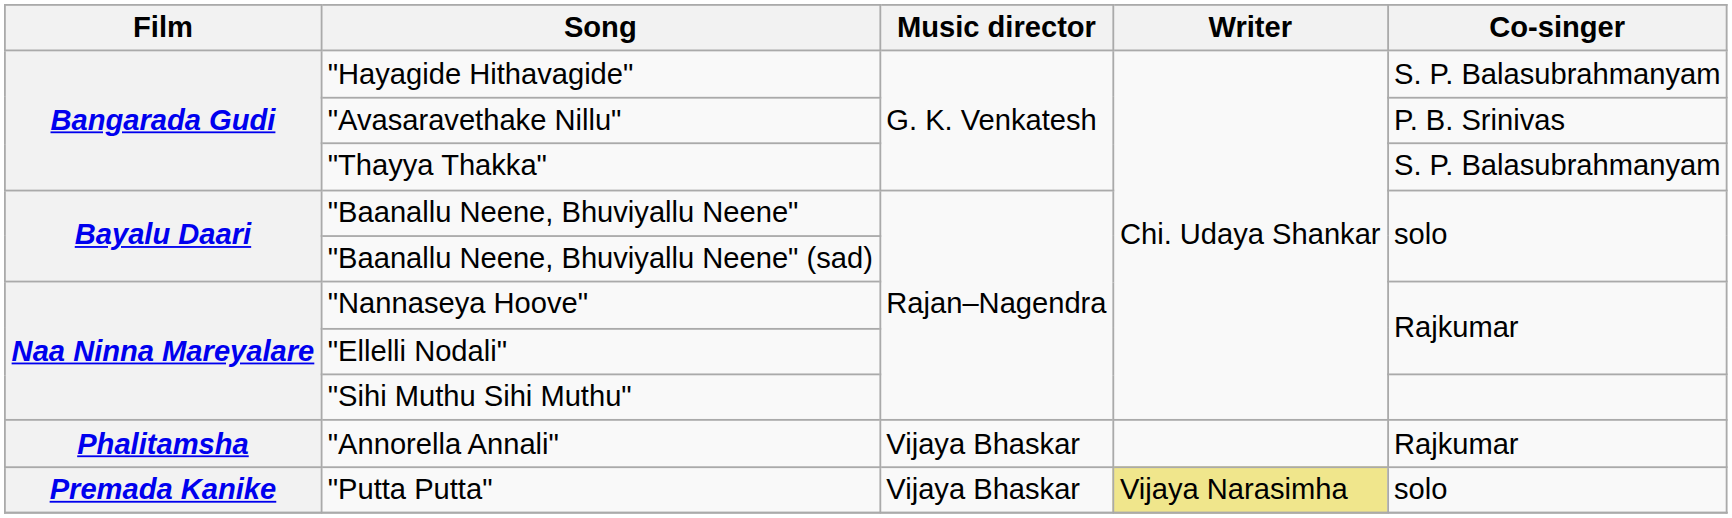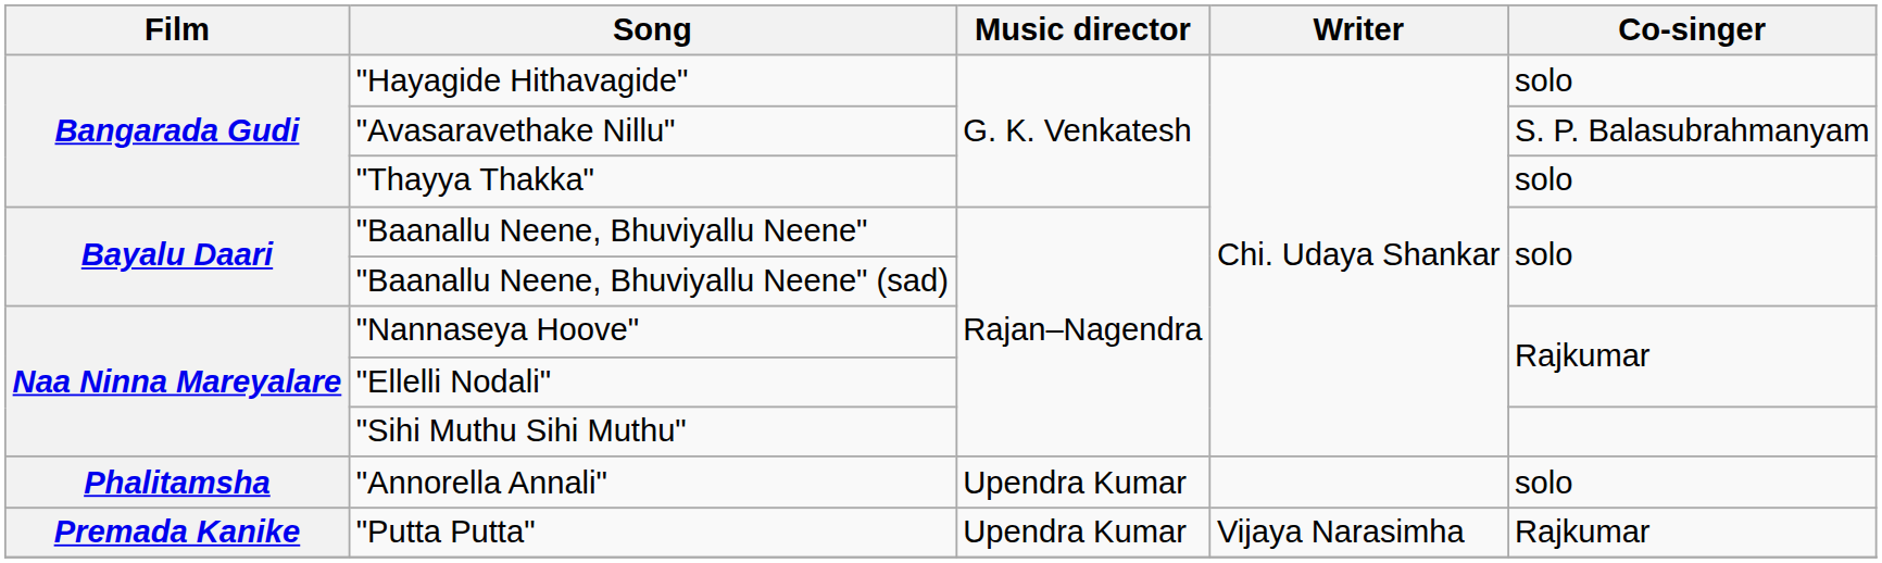 <table class="wikitable sortable">
 <tr>
 <th>Film</th>
 <th>Song</th>
 <th>Music director</th>
 <th>Writer</th>
 <th>Co-singer</th>
 </tr>
 <tr>
 <th Rowspan=3><em><a href='#'>Bangarada Gudi</a></em></th>
 <td>"Hayagide Hithavagide"</td>
 <td Rowspan=3>G. K. Venkatesh</td>
 <td rowspan=8>Chi. Udaya Shankar</td>
+<td rowspan=>solo</td>
+</tr>
+<tr>
+<td>"Avasaravethake Nillu"</td>
 <td>S. P. Balasubrahmanyam</td>
 </tr>
 <tr>
-<td>"Avasaravethake Nillu"</td>
-<td>P. B. Srinivas</td>
-</tr>
-<tr>
 <td>"Thayya Thakka"</td>
-<td>S. P. Balasubrahmanyam</td>
+<td>solo</td>
 </tr>
 <tr>
 <th Rowspan=2><em><a href='#'>Bayalu Daari</a></em></th>
 <td>"Baanallu Neene, Bhuviyallu Neene"</td>
 <td rowspan=5>Rajan–Nagendra</td>
 <td rowspan=2>solo</td>
 </tr>
 <tr>
 <td>"Baanallu Neene, Bhuviyallu Neene" (sad)</td>
 </tr>
 <tr>
 <th Rowspan=3><em><a href='#'>Naa Ninna Mareyalare</a></em></th>
 <td>"Nannaseya Hoove"</td>
 <td rowspan=2>Rajkumar</td>
 </tr>
 <tr>
 <td>"Ellelli Nodali"</td>
 </tr>
 <tr>
 <td>"Sihi Muthu Sihi Muthu"</td>
 </tr>
 <tr>
 <th><em><a href='#'>Phalitamsha</a></em></th>
 <td>"Annorella Annali"</td>
-<td>Vijaya Bhaskar</td>
+<td>Upendra Kumar</td>
 <td></td>
-<td>Rajkumar</td>
+<td>solo</td>
 </tr>
 <tr>
 <th><em><a href='#'>Premada Kanike</a></em></th>
 <td>"Putta Putta"</td>
-<td>Vijaya Bhaskar</td>
-<td style="background: khaki;">Vijaya Narasimha</td>
-<td>solo</td>
+<td>Upendra Kumar</td>
+<td>Vijaya Narasimha</td>
+<td>Rajkumar</td>
 </tr>
 <tr>
 </tr>
 </table>
